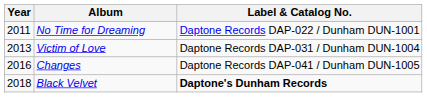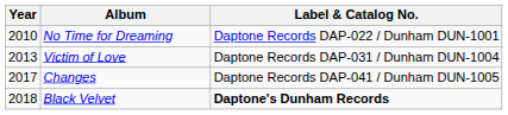 <table class="wikitable">
 <tr>
 <th>Year</th>
 <th>Album</th>
 <th>Label & Catalog No.</th>
 </tr>
 <tr>
-<td>2011</td>
+<td>2010</td>
 <td ! style="width:200px;"><em><a href='#'>No Time for Dreaming</a></em></td>
 <td><a href='#'>Daptone Records</a> DAP-022 / Dunham DUN-1001</td>
 </tr>
 <tr>
 <td>2013</td>
 <td ! style="width:200px;"><em><a href='#'>Victim of Love</a></em></td>
 <td>Daptone Records DAP-031 / Dunham DUN-1004</td>
 </tr>
 <tr>
-<td>2016</td>
+<td>2017</td>
 <td ! style="width:200px;"><em><a href='#'>Changes</a></em></td>
 <td>Daptone Records DAP-041 / Dunham DUN-1005</td>
 </tr>
 <tr>
 <td>2018</td>
 <td ! style="width:200px;"><em><a href='#'>Black Velvet</a></em></td>
 <td><strong>Daptone's Dunham Records</strong></td>
 </tr>
 </table>
